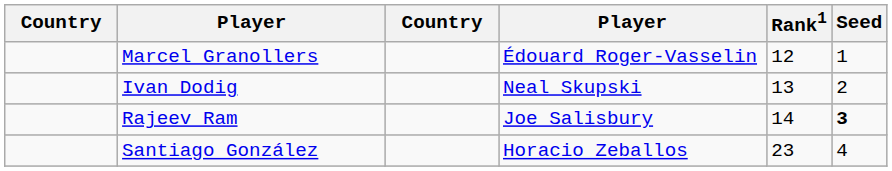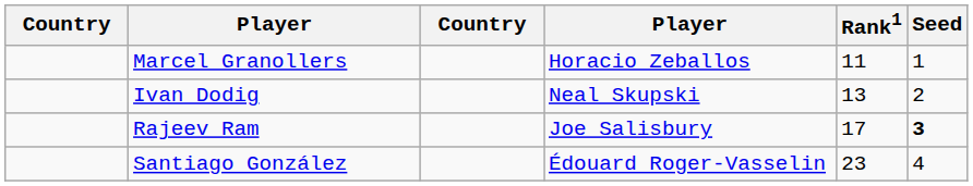 <table class=wikitable>
 <tr>
 <th width="70">Country</th>
 <th width="175">Player</th>
 <th width="70">Country</th>
 <th width="175">Player</th>
 <th>Rank<sup>1</sup></th>
 <th>Seed</th>
 </tr>
 <tr>
 <td></td>
 <td><a href='#'>Marcel Granollers</a></td>
 <td></td>
-<td><a href='#'>Édouard Roger-Vasselin</a></td>
-<td>12</td>
+<td><a href='#'>Horacio Zeballos</a></td>
+<td>11</td>
 <td>1</td>
 </tr>
 <tr>
 <td></td>
 <td><a href='#'>Ivan Dodig</a></td>
 <td></td>
 <td><a href='#'>Neal Skupski</a></td>
 <td>13</td>
 <td>2</td>
 </tr>
 <tr>
 <td></td>
 <td><a href='#'>Rajeev Ram</a></td>
 <td></td>
 <td><a href='#'>Joe Salisbury</a></td>
-<td>14</td>
+<td>17</td>
 <td><strong>3</strong></td>
 </tr>
 <tr>
 <td></td>
 <td><a href='#'>Santiago González</a></td>
 <td></td>
-<td><a href='#'>Horacio Zeballos</a></td>
+<td><a href='#'>Édouard Roger-Vasselin</a></td>
 <td>23</td>
 <td>4</td>
 </tr>
 </table>
